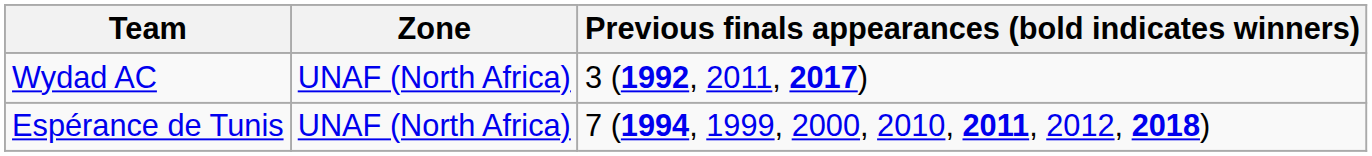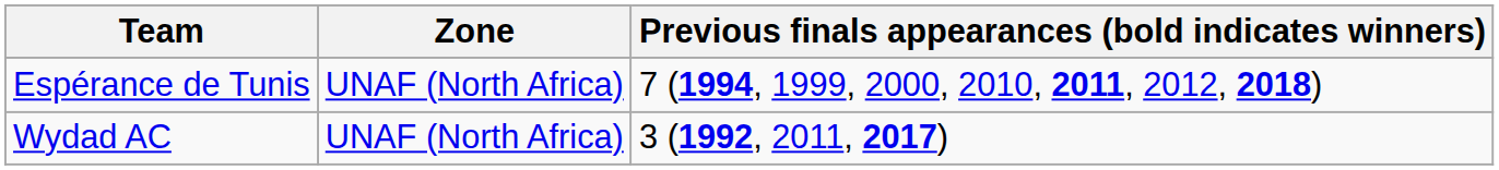 <table class="wikitable">
 <tr>
 <th>Team</th>
 <th>Zone</th>
 <th>Previous finals appearances (bold indicates winners)</th>
 </tr>
 <tr>
+<td> <a href='#'>Espérance de Tunis</a></td>
+<td><a href='#'>UNAF (North Africa)</a></td>
+<td>7 (<strong><a href='#'>1994</a></strong>, <a href='#'>1999</a>, <a href='#'>2000</a>, <a href='#'>2010</a>, <strong><a href='#'>2011</a></strong>, <a href='#'>2012</a>, <strong><a href='#'>2018</a></strong>)</td>
+</tr>
+<tr>
 <td> <a href='#'>Wydad AC</a></td>
 <td><a href='#'>UNAF (North Africa)</a></td>
 <td>3 (<strong><a href='#'>1992</a></strong>, <a href='#'>2011</a>, <strong><a href='#'>2017</a></strong>)</td>
 </tr>
-<tr>
-<td> <a href='#'>Espérance de Tunis</a></td>
-<td><a href='#'>UNAF (North Africa)</a></td>
-<td>7 (<strong><a href='#'>1994</a></strong>, <a href='#'>1999</a>, <a href='#'>2000</a>, <a href='#'>2010</a>, <strong><a href='#'>2011</a></strong>, <a href='#'>2012</a>, <strong><a href='#'>2018</a></strong>)</td>
-</tr>
 </table>
